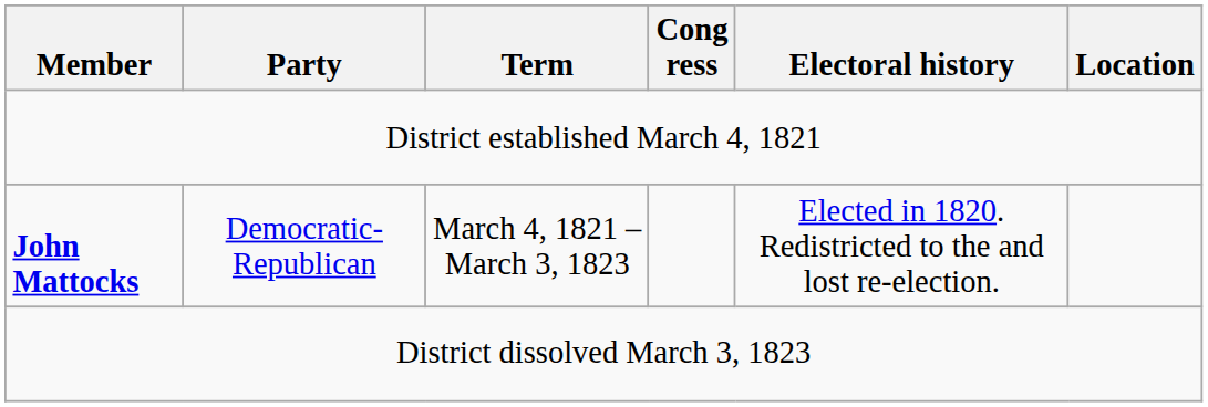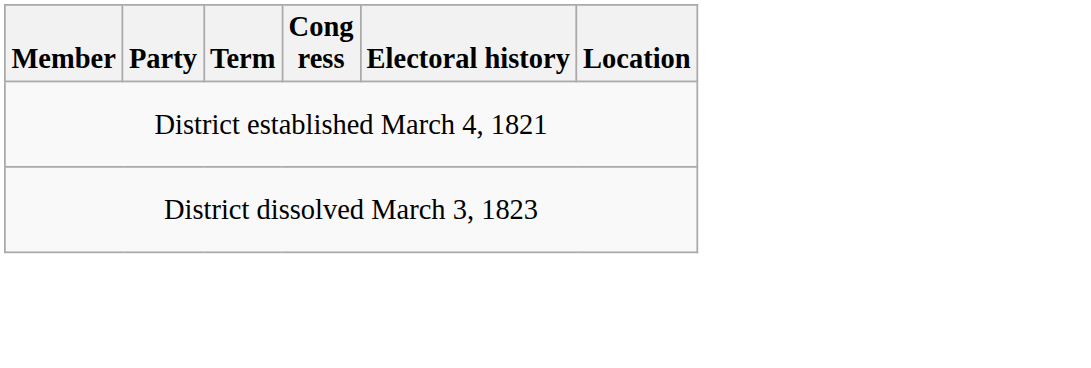 <table class=wikitable style="text-align:center">
 <tr valign=bottom>
 <th>Member</th>
 <th>Party</th>
 <th>Term</th>
 <th>Cong<br>ress</th>
 <th>Electoral history</th>
 <th>Location</th>
 </tr>
 <tr style="height:3em">
 <td colspan=6>District established March 4, 1821</td>
 </tr>
 <tr style="height:3em">
-<td align=left><br><strong><a href='#'>John Mattocks</a></strong><br></td>
-<td><a href='#'>Democratic-Republican</a></td>
-<td nowrap>March 4, 1821 –<br>March 3, 1823</td>
-<td></td>
-<td><a href='#'>Elected in 1820</a>.<br>Redistricted to the  and lost re-election.</td>
-<td></td>
-</tr>
-<tr style="height:3em">
 <td colspan=6>District dissolved March 3, 1823</td>
 </tr>
 </table>
